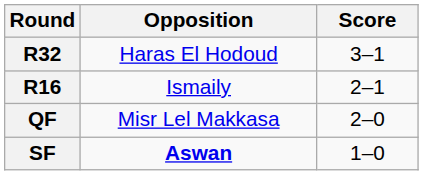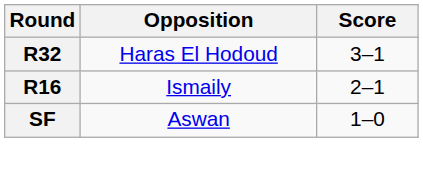 <table class="wikitable plainrowheaders" style="text-align:center;margin:0">
 <tr>
 <th scope="col" style="width:25px">Round</th>
 <th scope="col" style="width:175px">Opposition</th>
 <th scope="col" style="width:70px">Score</th>
 </tr>
 <tr>
 <th scope=row style="text-align:center">R32</th>
 <td><a href='#'>Haras El Hodoud</a></td>
 <td>3–1</td>
 </tr>
 <tr>
 <th scope=row style="text-align:center">R16</th>
 <td><a href='#'>Ismaily</a></td>
 <td>2–1</td>
 </tr>
 <tr>
-<th scope=row style="text-align:center">QF</th>
-<td><a href='#'>Misr Lel Makkasa</a></td>
-<td>2–0</td>
-</tr>
-<tr>
 <th scope=row style="text-align:center">SF</th>
-<td><strong><a href='#'>Aswan</a></strong></td>
+<td><a href='#'>Aswan</a></td>
 <td>1–0</td>
 </tr>
 </table>
